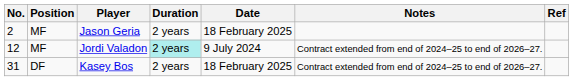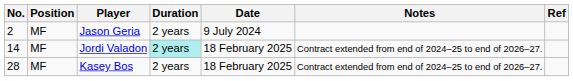 <table class="wikitable">
 <tr>
 <th scope="col">No.</th>
 <th scope="col">Position</th>
 <th scope="col">Player</th>
 <th scope="col">Duration</th>
 <th scope="col">Date</th>
 <th scope="col">Notes</th>
 <th>Ref</th>
 </tr>
 <tr>
 <td>2</td>
 <td>MF</td>
 <td><a href='#'>Jason Geria</a></td>
 <td>2 years</td>
-<td>18 February 2025</td>
+<td>9 July 2024</td>
 <td></td>
 <td></td>
 </tr>
 <tr>
-<td>12</td>
+<td>14</td>
 <td>MF</td>
 <td><a href='#'>Jordi Valadon</a></td>
 <td style="background: paleturquoise;">2 years</td>
-<td>9 July 2024</td>
+<td>18 February 2025</td>
 <td><small>Contract extended from end of 2024–25 to end of 2026–27.</small></td>
 <td></td>
 </tr>
 <tr>
-<td>31</td>
-<td>DF</td>
+<td>28</td>
+<td>MF</td>
 <td><a href='#'>Kasey Bos</a></td>
 <td>2 years</td>
 <td>18 February 2025</td>
 <td><small>Contract extended from end of 2024–25 to end of 2026–27.</small></td>
 <td></td>
 </tr>
 </table>
